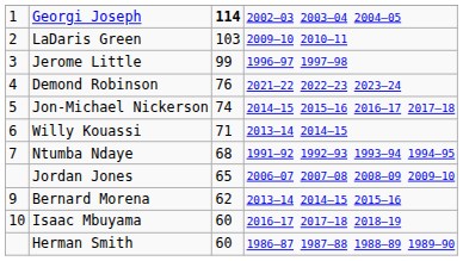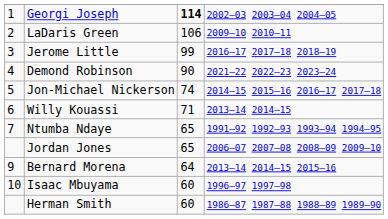 <table class="wikitable">
 <tr>
 </tr>
 <tr>
 <td>1</td>
 <td><a href='#'>Georgi Joseph</a></td>
 <td><strong>114</strong></td>
 <td style="font-size:80%;"><a href='#'>2002–03</a> <a href='#'>2003–04</a> <a href='#'>2004–05</a></td>
 </tr>
 <tr>
 <td>2</td>
 <td>LaDaris Green</td>
-<td>103</td>
+<td>106</td>
 <td style="font-size:80%;"><a href='#'>2009–10</a> <a href='#'>2010–11</a></td>
 </tr>
 <tr>
 <td>3</td>
 <td>Jerome Little</td>
 <td>99</td>
-<td style="font-size:80%;"><a href='#'>1996–97</a> <a href='#'>1997–98</a></td>
+<td style="font-size:80%;"><a href='#'>2016–17</a> <a href='#'>2017–18</a> <a href='#'>2018–19</a></td>
 </tr>
 <tr>
 <td>4</td>
 <td>Demond Robinson</td>
-<td>76</td>
+<td>90</td>
 <td style="font-size:80%;"><a href='#'>2021–22</a> <a href='#'>2022–23</a> <a href='#'>2023–24</a></td>
 </tr>
 <tr>
 <td>5</td>
 <td>Jon-Michael Nickerson</td>
 <td>74</td>
 <td style="font-size:80%;"><a href='#'>2014–15</a> <a href='#'>2015–16</a> <a href='#'>2016–17</a> <a href='#'>2017–18</a></td>
 </tr>
 <tr>
 <td>6</td>
 <td>Willy Kouassi</td>
 <td>71</td>
 <td style="font-size:80%;"><a href='#'>2013–14</a> <a href='#'>2014–15</a></td>
 </tr>
 <tr>
 <td>7</td>
 <td>Ntumba Ndaye</td>
-<td>68</td>
+<td>65</td>
 <td style="font-size:80%;"><a href='#'>1991–92</a> <a href='#'>1992–93</a> <a href='#'>1993–94</a> <a href='#'>1994–95</a></td>
 </tr>
 <tr>
 <td></td>
 <td>Jordan Jones</td>
 <td>65</td>
 <td style="font-size:80%;"><a href='#'>2006–07</a> <a href='#'>2007–08</a> <a href='#'>2008–09</a> <a href='#'>2009–10</a></td>
 </tr>
 <tr>
 <td>9</td>
 <td>Bernard Morena</td>
-<td>62</td>
+<td>64</td>
 <td style="font-size:80%;"><a href='#'>2013–14</a> <a href='#'>2014–15</a> <a href='#'>2015–16</a></td>
 </tr>
 <tr>
 <td>10</td>
 <td>Isaac Mbuyama</td>
 <td>60</td>
-<td style="font-size:80%;"><a href='#'>2016–17</a> <a href='#'>2017–18</a> <a href='#'>2018–19</a></td>
+<td style="font-size:80%;"><a href='#'>1996–97</a> <a href='#'>1997–98</a></td>
 </tr>
 <tr>
 <td></td>
 <td>Herman Smith</td>
 <td>60</td>
 <td style="font-size:80%;"><a href='#'>1986–87</a> <a href='#'>1987–88</a> <a href='#'>1988–89</a> <a href='#'>1989–90</a></td>
 </tr>
 </table>
